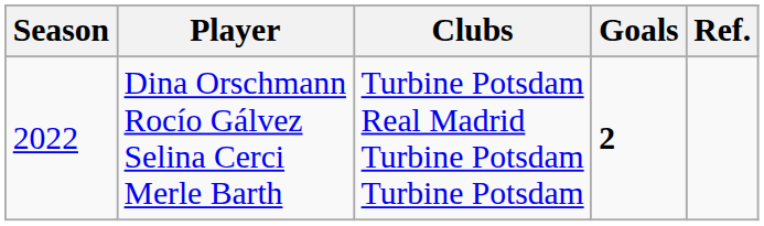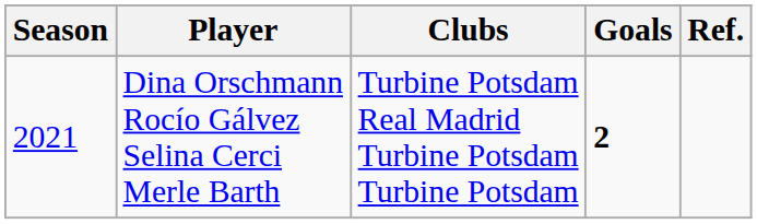 <table class="wikitable">
 <tr>
 <th>Season</th>
 <th>Player</th>
 <th>Clubs</th>
 <th>Goals</th>
 <th>Ref.</th>
 </tr>
 <tr>
-<td><a href='#'>2022</a></td>
+<td><a href='#'>2021</a></td>
 <td> <a href='#'>Dina Orschmann</a><br> <a href='#'>Rocío Gálvez</a><br> <a href='#'>Selina Cerci</a><br> <a href='#'>Merle Barth</a></td>
 <td><a href='#'>Turbine Potsdam</a><br><a href='#'>Real Madrid</a><br><a href='#'>Turbine Potsdam</a><br><a href='#'>Turbine Potsdam</a></td>
 <td><strong>2</strong></td>
 <td></td>
 </tr>
 </table>
